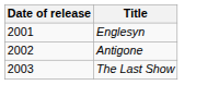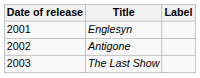 <table class = "wikitable sortable">
 <tr>
 <th>Date of release</th>
 <th>Title</th>
+<th>Label</th>
 </tr>
 <tr>
 <td>2001</td>
 <td><em>Englesyn</em></td>
+<td></td>
 </tr>
 <tr>
 <td>2002</td>
 <td><em>Antigone</em></td>
+<td></td>
 </tr>
 <tr>
 <td>2003</td>
 <td><em>The Last Show</em></td>
+<td></td>
 </tr>
 </table>
